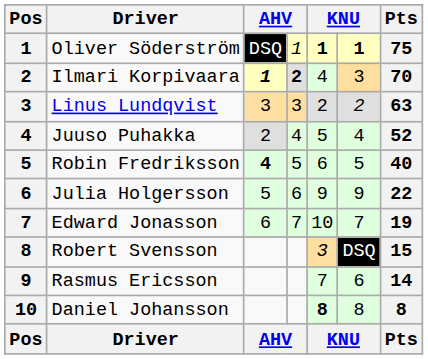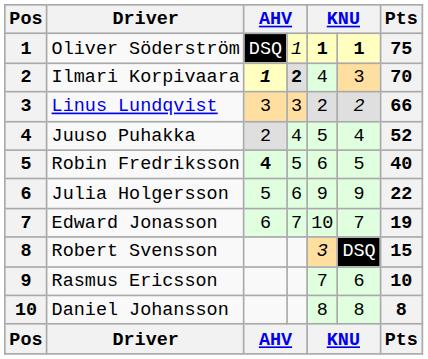 <table class="wikitable" style="font-size: 85%; text-align:center">
 <tr valign="top">
 <th valign="middle">Pos</th>
 <th valign="middle">Driver</th>
 <th colspan=2><a href='#'>AHV</a></th>
 <th colspan=2><a href='#'>KNU</a></th>
 <th valign="middle">Pts</th>
 </tr>
 <tr>
 <th>1</th>
 <td align=left> Oliver Söderström</td>
 <td style="background:#000000; color:white;">DSQ</td>
 <td style="background:#ffffbf;"><em>1</em></td>
 <td style="background:#ffffbf;"><strong>1</strong></td>
 <td style="background:#ffffbf;"><strong>1</strong></td>
 <th>75</th>
 </tr>
 <tr>
 <th>2</th>
 <td align=left> Ilmari Korpivaara</td>
 <td style="background:#ffffbf;"><strong><em>1</em></strong></td>
 <td style="background:#dfdfdf;"><strong>2</strong></td>
 <td style="background:#dfffdf;">4</td>
 <td style="background:#ffdf9f;">3</td>
 <th>70</th>
 </tr>
 <tr>
 <th>3</th>
 <td align=left> <a href='#'>Linus Lundqvist</a></td>
 <td style="background:#ffdf9f;">3</td>
 <td style="background:#ffdf9f;">3</td>
 <td style="background:#dfdfdf;">2</td>
 <td style="background:#dfdfdf;"><em>2</em></td>
-<th>63</th>
+<th>66</th>
 </tr>
 <tr>
 <th>4</th>
 <td align=left> Juuso Puhakka</td>
 <td style="background:#dfdfdf;">2</td>
 <td style="background:#dfffdf;">4</td>
 <td style="background:#dfffdf;">5</td>
 <td style="background:#dfffdf;">4</td>
 <th>52</th>
 </tr>
 <tr>
 <th>5</th>
 <td align=left> Robin Fredriksson</td>
 <td style="background:#dfffdf;"><strong>4</strong></td>
 <td style="background:#dfffdf;">5</td>
 <td style="background:#dfffdf;">6</td>
 <td style="background:#dfffdf;">5</td>
 <th>40</th>
 </tr>
 <tr>
 <th>6</th>
 <td align=left> Julia Holgersson</td>
 <td style="background:#dfffdf;">5</td>
 <td style="background:#dfffdf;">6</td>
 <td style="background:#dfffdf;">9</td>
 <td style="background:#dfffdf;">9</td>
 <th>22</th>
 </tr>
 <tr>
 <th>7</th>
 <td align=left> Edward Jonasson</td>
 <td style="background:#dfffdf;">6</td>
 <td style="background:#dfffdf;">7</td>
 <td style="background:#dfffdf;">10</td>
 <td style="background:#dfffdf;">7</td>
 <th>19</th>
 </tr>
 <tr>
 <th>8</th>
 <td align=left> Robert Svensson</td>
 <td></td>
 <td></td>
 <td style="background:#ffdf9f;"><em>3</em></td>
 <td style="background:#000000; color:white;">DSQ</td>
 <th>15</th>
 </tr>
 <tr>
 <th>9</th>
 <td align=left> Rasmus Ericsson</td>
 <td></td>
 <td></td>
 <td style="background:#dfffdf;">7</td>
 <td style="background:#dfffdf;">6</td>
-<th>14</th>
+<th>10</th>
 </tr>
 <tr>
 <th>10</th>
 <td align=left> Daniel Johansson</td>
 <td></td>
 <td></td>
-<td style="background:#dfffdf;"><strong>8</strong></td>
+<td style="background:#dfffdf;">8</td>
 <td style="background:#dfffdf;">8</td>
 <th>8</th>
 </tr>
 <tr valign="top">
 <th valign="middle">Pos</th>
 <th valign="middle">Driver</th>
 <th colspan=2><a href='#'>AHV</a></th>
 <th colspan=2><a href='#'>KNU</a></th>
 <th valign="middle">Pts</th>
 </tr>
 </table>
